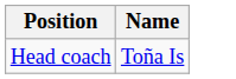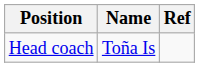 <table class="wikitable">
 <tr>
 <th>Position</th>
 <th>Name</th>
+<th>Ref</th>
 </tr>
 <tr>
 <td><a href='#'>Head coach</a></td>
 <td> <a href='#'>Toña Is</a></td>
+<td><br></td>
 </tr>
 </table>
